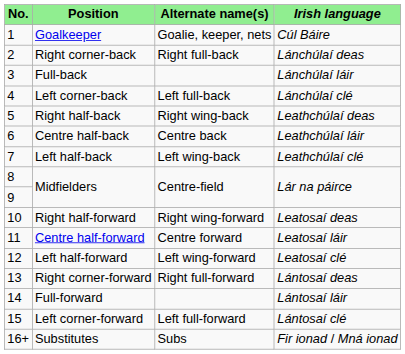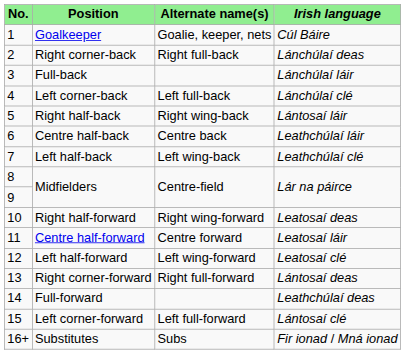 <table class="wikitable">
 <tr>
 <th style="background:lightgreen;">No.</th>
 <th style="background:lightgreen;">Position</th>
 <th style="background:lightgreen;">Alternate name(s)</th>
 <th style="background:lightgreen;"><em>Irish language</em></th>
 </tr>
 <tr>
 <td>1</td>
 <td><a href='#'>Goalkeeper</a></td>
 <td>Goalie, keeper, nets</td>
 <td><em>Cúl Báire</em></td>
 </tr>
 <tr>
 <td>2</td>
 <td>Right corner-back</td>
 <td>Right full-back</td>
 <td><em>Lánchúlaí deas</em></td>
 </tr>
 <tr>
 <td>3</td>
 <td>Full-back</td>
 <td></td>
 <td><em>Lánchúlaí láir</em></td>
 </tr>
 <tr>
 <td>4</td>
 <td>Left corner-back</td>
 <td>Left full-back</td>
 <td><em>Lánchúlaí clé</em></td>
 </tr>
 <tr>
 <td>5</td>
 <td>Right half-back</td>
 <td>Right wing-back</td>
-<td><em>Leathchúlaí deas</em></td>
+<td><em>Lántosaí láir</em></td>
 </tr>
 <tr>
 <td>6</td>
 <td>Centre half-back</td>
 <td>Centre back</td>
 <td><em>Leathchúlaí láir</em></td>
 </tr>
 <tr>
 <td>7</td>
 <td>Left half-back</td>
 <td>Left wing-back</td>
 <td><em>Leathchúlaí clé</em></td>
 </tr>
 <tr>
 <td>8</td>
 <td rowspan="2">Midfielders</td>
 <td rowspan="2">Centre-field</td>
 <td rowspan="2"><em>Lár na páirce</em></td>
 </tr>
 <tr>
 <td>9</td>
 </tr>
 <tr>
 <td>10</td>
 <td>Right half-forward</td>
 <td>Right wing-forward</td>
 <td><em>Leatosaí deas</em></td>
 </tr>
 <tr>
 <td>11</td>
 <td><a href='#'>Centre half-forward</a></td>
 <td>Centre forward</td>
 <td><em>Leatosaí láir</em></td>
 </tr>
 <tr>
 <td>12</td>
 <td>Left half-forward</td>
 <td>Left wing-forward</td>
 <td><em>Leatosaí clé</em></td>
 </tr>
 <tr>
 <td>13</td>
 <td>Right corner-forward</td>
 <td>Right full-forward</td>
 <td><em>Lántosaí deas</em></td>
 </tr>
 <tr>
 <td>14</td>
 <td>Full-forward</td>
 <td></td>
-<td><em>Lántosaí láir</em></td>
+<td><em>Leathchúlaí deas</em></td>
 </tr>
 <tr>
 <td>15</td>
 <td>Left corner-forward</td>
 <td>Left full-forward</td>
 <td><em>Lántosaí clé</em></td>
 </tr>
 <tr>
 <td>16+</td>
 <td>Substitutes</td>
 <td>Subs</td>
 <td><em>Fir ionad</em> / <em>Mná ionad</em></td>
 </tr>
 </table>
